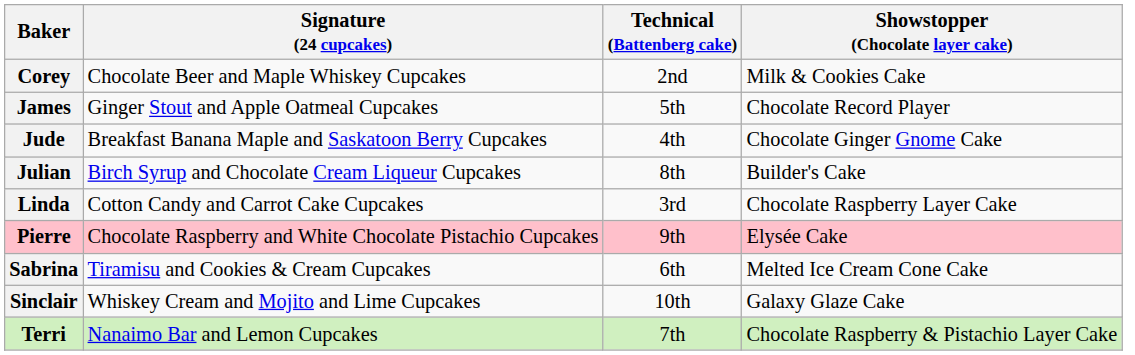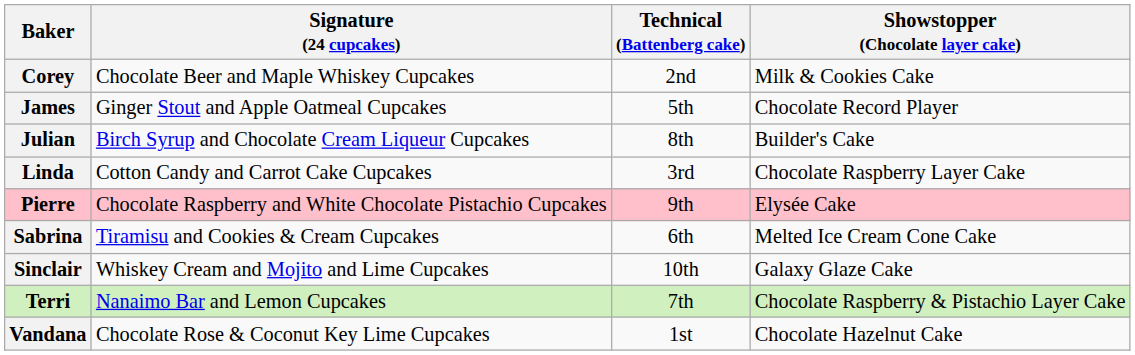 <table class="wikitable sortable" style="text-align:left;">
 <tr>
 <th scope="col">Baker</th>
 <th scope="col" class="unsortable">Signature<br><small>(24 <a href='#'>cupcakes</a>)</small></th>
 <th scope="col">Technical<br><small>(<a href='#'>Battenberg cake</a>)</small></th>
 <th scope="col" class="unsortable">Showstopper<br><small>(Chocolate <a href='#'>layer cake</a>)</small></th>
 </tr>
 <tr>
 <th scope="row">Corey</th>
 <td>Chocolate Beer and Maple Whiskey Cupcakes</td>
 <td align="center">2nd</td>
 <td>Milk & Cookies Cake</td>
 </tr>
 <tr>
 <th scope="row">James</th>
 <td>Ginger <a href='#'>Stout</a> and Apple Oatmeal Cupcakes</td>
 <td align="center">5th</td>
 <td>Chocolate Record Player</td>
-</tr>
-<tr>
-<th scope="row">Jude</th>
-<td>Breakfast Banana Maple and <a href='#'>Saskatoon Berry</a> Cupcakes</td>
-<td align="center">4th</td>
-<td>Chocolate Ginger <a href='#'>Gnome</a> Cake</td>
 </tr>
 <tr>
 <th scope="row">Julian</th>
 <td><a href='#'>Birch Syrup</a> and Chocolate <a href='#'>Cream Liqueur</a> Cupcakes</td>
 <td align="center">8th</td>
 <td>Builder's Cake</td>
 </tr>
 <tr>
 <th scope="row">Linda</th>
 <td>Cotton Candy and Carrot Cake Cupcakes</td>
 <td align="center">3rd</td>
 <td>Chocolate Raspberry Layer Cake</td>
 </tr>
 <tr style="background:pink;">
 <th scope="row" style="background:pink;">Pierre</th>
 <td>Chocolate Raspberry and White Chocolate Pistachio Cupcakes</td>
 <td align="center">9th</td>
 <td>Elysée Cake</td>
 </tr>
 <tr>
 <th scope="row">Sabrina</th>
 <td><a href='#'>Tiramisu</a> and Cookies & Cream Cupcakes</td>
 <td align="center">6th</td>
 <td>Melted Ice Cream Cone Cake</td>
 </tr>
 <tr>
 <th scope="row">Sinclair</th>
 <td>Whiskey Cream and <a href='#'>Mojito</a> and Lime Cupcakes</td>
 <td align="center">10th</td>
 <td>Galaxy Glaze Cake</td>
 </tr>
 <tr style="background:#d0f0c0;">
 <th scope="row" style="background:#d0f0c0;">Terri</th>
 <td><a href='#'>Nanaimo Bar</a> and Lemon Cupcakes</td>
 <td align="center">7th</td>
 <td>Chocolate Raspberry & Pistachio Layer Cake</td>
 </tr>
+<tr>
+<th scope="row">Vandana</th>
+<td>Chocolate Rose & Coconut Key Lime Cupcakes</td>
+<td align="center">1st</td>
+<td>Chocolate Hazelnut Cake</td>
+</tr>
 </table>
